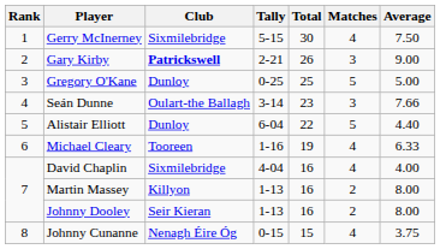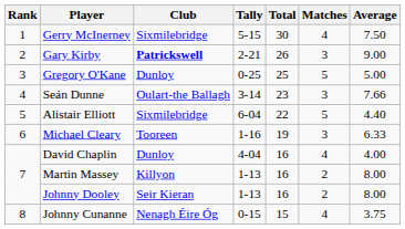 <table class="wikitable">
 <tr>
 <th>Rank</th>
 <th>Player</th>
 <th>Club</th>
 <th>Tally</th>
 <th>Total</th>
 <th>Matches</th>
 <th>Average</th>
 </tr>
 <tr>
 <td rowspan="1" style="text-align:center;">1</td>
 <td><a href='#'>Gerry McInerney</a></td>
 <td><a href='#'>Sixmilebridge</a></td>
 <td align=center>5-15</td>
 <td align=center>30</td>
 <td align=center>4</td>
 <td align=center>7.50</td>
 </tr>
 <tr>
 <td rowspan="1" style="text-align:center;">2</td>
 <td><a href='#'>Gary Kirby</a></td>
 <td><strong><a href='#'>Patrickswell</a></strong></td>
 <td align=center>2-21</td>
 <td align=center>26</td>
 <td align=center>3</td>
 <td align=center>9.00</td>
 </tr>
 <tr>
 <td rowspan="1" style="text-align:center;">3</td>
 <td><a href='#'>Gregory O'Kane</a></td>
 <td><a href='#'>Dunloy</a></td>
 <td align=center>0-25</td>
 <td align=center>25</td>
 <td align=center>5</td>
 <td align=center>5.00</td>
 </tr>
 <tr>
 <td rowspan="1" style="text-align:center;">4</td>
 <td>Seán Dunne</td>
 <td><a href='#'>Oulart-the Ballagh</a></td>
 <td align=center>3-14</td>
 <td align=center>23</td>
 <td align=center>3</td>
 <td align=center>7.66</td>
 </tr>
 <tr>
 <td rowspan="1" style="text-align:center;">5</td>
 <td>Alistair Elliott</td>
-<td><a href='#'>Dunloy</a></td>
+<td><a href='#'>Sixmilebridge</a></td>
 <td align=center>6-04</td>
 <td align=center>22</td>
 <td align=center>5</td>
 <td align=center>4.40</td>
 </tr>
 <tr>
 <td rowspan="1" style="text-align:center;">6</td>
 <td><a href='#'>Michael Cleary</a></td>
 <td><a href='#'>Tooreen</a></td>
 <td align=center>1-16</td>
 <td align=center>19</td>
-<td align=center>4</td>
+<td align=center>3</td>
 <td align=center>6.33</td>
 </tr>
 <tr>
 <td rowspan="3" style="text-align:center;">7</td>
 <td>David Chaplin</td>
-<td><a href='#'>Sixmilebridge</a></td>
+<td><a href='#'>Dunloy</a></td>
 <td align=center>4-04</td>
 <td align=center>16</td>
 <td align=center>4</td>
 <td align=center>4.00</td>
 </tr>
 <tr>
 <td>Martin Massey</td>
 <td><a href='#'>Killyon</a></td>
 <td align=center>1-13</td>
 <td align=center>16</td>
 <td align=center>2</td>
 <td align=center>8.00</td>
 </tr>
 <tr>
 <td><a href='#'>Johnny Dooley</a></td>
 <td><a href='#'>Seir Kieran</a></td>
 <td align=center>1-13</td>
 <td align=center>16</td>
 <td align=center>2</td>
 <td align=center>8.00</td>
 </tr>
 <tr>
 <td rowspan="1" style="text-align:center;">8</td>
 <td>Johnny Cunanne</td>
 <td><a href='#'>Nenagh Éire Óg</a></td>
 <td align=center>0-15</td>
 <td align=center>15</td>
 <td align=center>4</td>
 <td align=center>3.75</td>
 </tr>
 </table>
